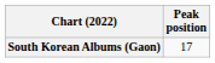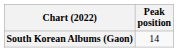 <table class="wikitable plainrowheaders" style="text-align:center">
 <tr>
 <th scope="col">Chart (2022)</th>
 <th scope="col">Peak<br>position</th>
 </tr>
 <tr>
 <th scope="row">South Korean Albums (Gaon)</th>
-<td>17</td>
+<td>14</td>
 </tr>
 </table>
